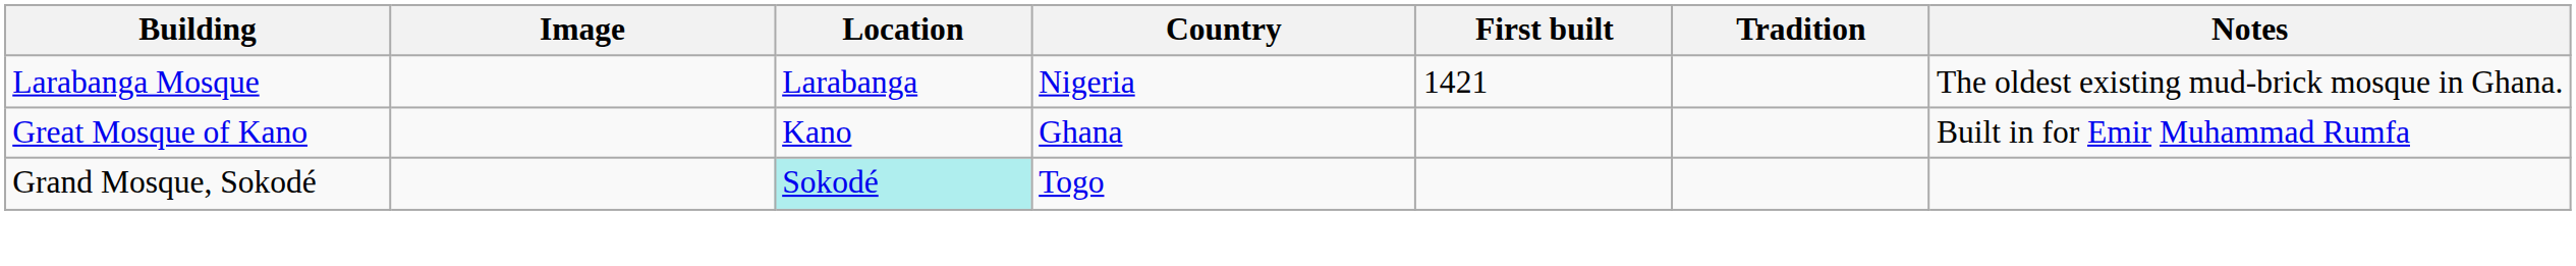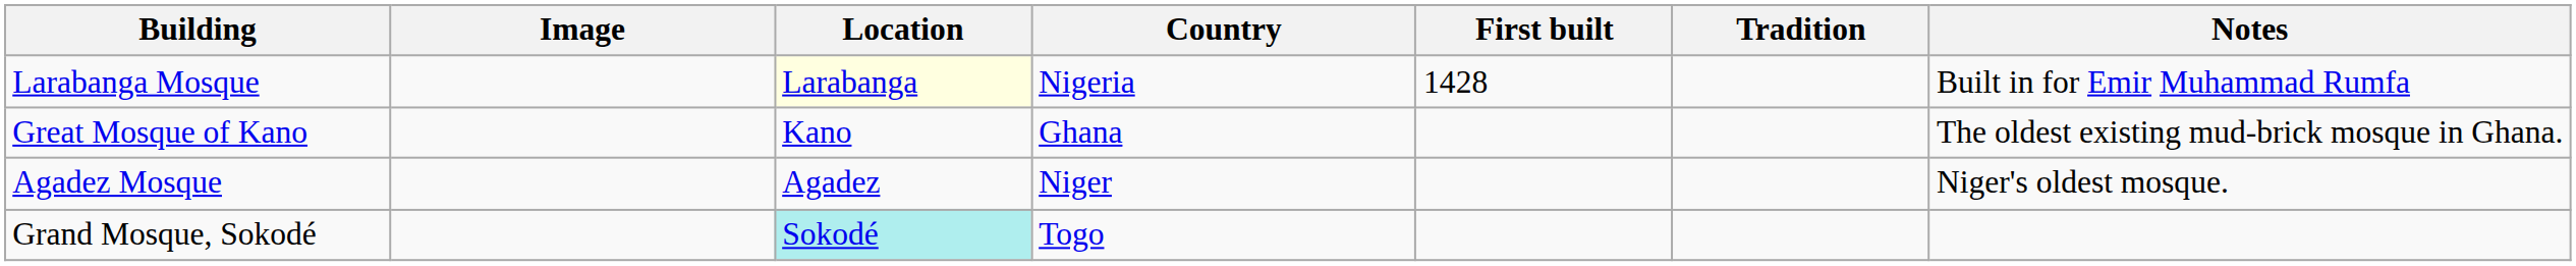 <table class="wikitable sortable">
 <tr>
 <th style="width:15%">Building</th>
 <th class="unsortable"; style="width:15%">Image</th>
 <th style="width:10%">Location</th>
 <th style="width:15%">Country</th>
 <th style="width:10%">First built</th>
 <th style="width:10%">Tradition</th>
 <th class="unsortable"; style="width:25%">Notes</th>
 </tr>
 <tr>
 <td><a href='#'>Larabanga Mosque</a></td>
 <td></td>
-<td><a href='#'>Larabanga</a></td>
+<td style="background: lightyellow;"><a href='#'>Larabanga</a></td>
 <td><a href='#'>Nigeria</a></td>
-<td>1421</td>
+<td>1428</td>
 <td></td>
-<td>The oldest existing mud-brick mosque in Ghana.</td>
+<td>Built in for <a href='#'>Emir</a> <a href='#'>Muhammad Rumfa</a></td>
 </tr>
 <tr>
 <td><a href='#'>Great Mosque of Kano</a></td>
 <td></td>
 <td><a href='#'>Kano</a></td>
 <td><a href='#'>Ghana</a></td>
 <td></td>
 <td></td>
-<td>Built in for <a href='#'>Emir</a> <a href='#'>Muhammad Rumfa</a></td>
+<td>The oldest existing mud-brick mosque in Ghana.</td>
+</tr>
+<tr>
+<td><a href='#'>Agadez Mosque</a></td>
+<td></td>
+<td><a href='#'>Agadez</a></td>
+<td><a href='#'>Niger</a></td>
+<td></td>
+<td></td>
+<td>Niger's oldest mosque.</td>
 </tr>
 <tr>
 <td>Grand Mosque, Sokodé</td>
 <td></td>
 <td style="background: paleturquoise;"><a href='#'>Sokodé</a></td>
 <td><a href='#'>Togo</a></td>
 <td></td>
 <td></td>
 <td></td>
 </tr>
 </table>
